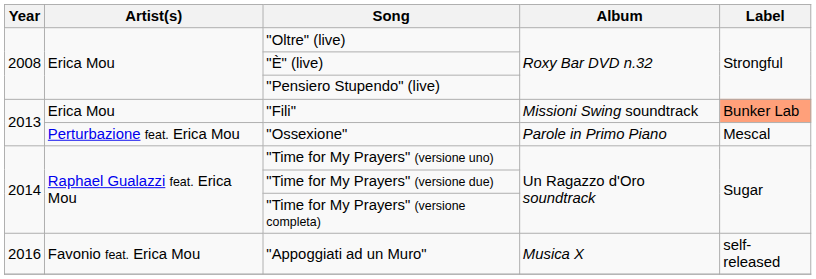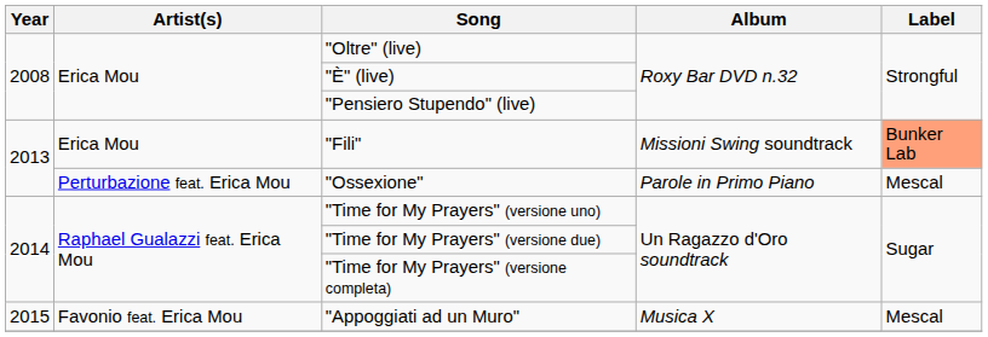 <table class="wikitable">
 <tr>
 <th style="text-align:center">Year</th>
 <th style="text-align:center">Artist(s)</th>
 <th style="text-align:center">Song</th>
 <th style="text-align:center">Album</th>
 <th style="text-align:center">Label</th>
 </tr>
 <tr>
 <td rowspan="3">2008</td>
 <td rowspan="3">Erica Mou</td>
 <td>"Oltre" (live)</td>
 <td rowspan="3"><em>Roxy Bar DVD n.32</em></td>
 <td rowspan="3">Strongful</td>
 </tr>
 <tr>
 <td>"È" (live)</td>
 </tr>
 <tr>
 <td>"Pensiero Stupendo" (live)</td>
 </tr>
 <tr>
 <td rowspan="2">2013</td>
 <td>Erica Mou</td>
 <td>"Fili"</td>
 <td><em>Missioni Swing</em> soundtrack</td>
 <td style="background: lightsalmon;">Bunker Lab</td>
 </tr>
 <tr>
 <td><a href='#'>Perturbazione</a> <small>feat.</small> Erica Mou</td>
 <td>"Ossexione"</td>
 <td><em>Parole in Primo Piano</em></td>
 <td>Mescal</td>
 </tr>
 <tr>
 <td rowspan="3">2014</td>
 <td rowspan="3"><a href='#'>Raphael Gualazzi</a> <small>feat.</small> Erica Mou</td>
 <td>"Time for My Prayers" <small>(versione uno)</small></td>
 <td rowspan="3">Un Ragazzo d'Oro <em>soundtrack</em></td>
 <td rowspan="3">Sugar</td>
 </tr>
 <tr>
 <td>"Time for My Prayers" <small>(versione due)</small></td>
 </tr>
 <tr>
 <td>"Time for My Prayers" <small>(versione completa)</small></td>
 </tr>
 <tr>
-<td>2016</td>
+<td>2015</td>
 <td>Favonio <small>feat.</small> Erica Mou</td>
 <td>"Appoggiati ad un Muro"</td>
 <td><em>Musica X</em></td>
-<td>self-released</td>
+<td>Mescal</td>
 </tr>
 <tr>
 </tr>
 </table>
